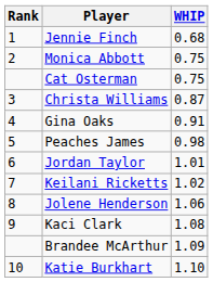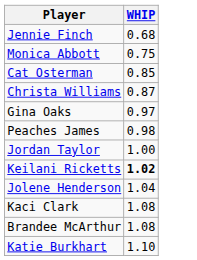 <table class="wikitable" style="float:left;">
 <tr style="white-space: nowrap;">
-<th>Rank</th>
 <th>Player</th>
 <th><a href='#'>WHIP</a></th>
 </tr>
 <tr>
-<td>1</td>
 <td><a href='#'>Jennie Finch</a></td>
 <td>0.68</td>
 </tr>
 <tr>
-<td>2</td>
 <td><a href='#'>Monica Abbott</a></td>
 <td>0.75</td>
 </tr>
 <tr>
-<td></td>
 <td><a href='#'>Cat Osterman</a></td>
-<td>0.75</td>
+<td>0.85</td>
 </tr>
 <tr>
-<td>3</td>
 <td><a href='#'>Christa Williams</a></td>
 <td>0.87</td>
 </tr>
 <tr>
-<td>4</td>
 <td>Gina Oaks</td>
-<td>0.91</td>
+<td>0.97</td>
 </tr>
 <tr>
-<td>5</td>
 <td>Peaches James</td>
 <td>0.98</td>
 </tr>
 <tr>
-<td>6</td>
 <td><a href='#'>Jordan Taylor</a></td>
-<td>1.01</td>
+<td>1.00</td>
 </tr>
 <tr>
-<td>7</td>
 <td><a href='#'>Keilani Ricketts</a></td>
-<td>1.02</td>
+<td><strong>1.02</strong></td>
 </tr>
 <tr>
-<td>8</td>
 <td><a href='#'>Jolene Henderson</a></td>
-<td>1.06</td>
+<td>1.04</td>
 </tr>
 <tr>
-<td>9</td>
 <td>Kaci Clark</td>
 <td>1.08</td>
 </tr>
 <tr>
-<td></td>
 <td>Brandee McArthur</td>
-<td>1.09</td>
+<td>1.08</td>
 </tr>
 <tr>
-<td>10</td>
 <td><a href='#'>Katie Burkhart</a></td>
 <td>1.10</td>
 </tr>
 </table>
